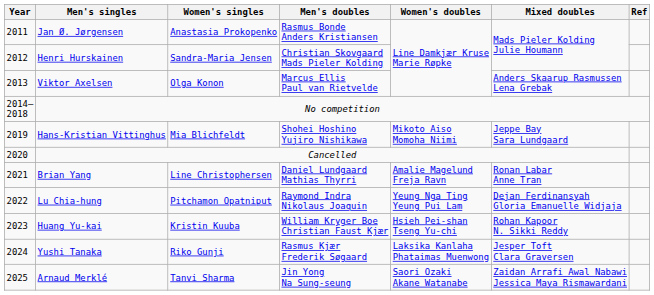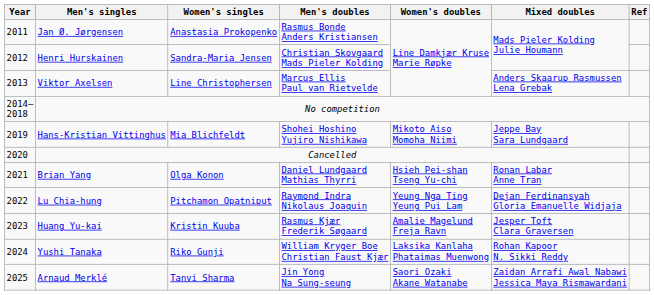 <table class=wikitable style="font-size:90%;">
 <tr>
 <th>Year</th>
 <th>Men's singles</th>
 <th>Women's singles</th>
 <th>Men's doubles</th>
 <th>Women's doubles</th>
 <th>Mixed doubles</th>
 <th>Ref</th>
 </tr>
 <tr>
 <td>2011</td>
 <td> <a href='#'>Jan Ø. Jørgensen</a></td>
 <td> <a href='#'>Anastasia Prokopenko</a></td>
 <td> <a href='#'>Rasmus Bonde</a><br> <a href='#'>Anders Kristiansen</a></td>
 <td rowspan=3> <a href='#'>Line Damkjær Kruse</a><br> <a href='#'>Marie Røpke</a></td>
 <td rowspan=2> <a href='#'>Mads Pieler Kolding</a><br> <a href='#'>Julie Houmann</a></td>
 <td align=center></td>
 </tr>
 <tr>
 <td>2012</td>
 <td> <a href='#'>Henri Hurskainen</a></td>
 <td> <a href='#'>Sandra-Maria Jensen</a></td>
 <td> <a href='#'>Christian Skovgaard</a><br> <a href='#'>Mads Pieler Kolding</a></td>
 <td align=center></td>
 </tr>
 <tr>
 <td>2013</td>
 <td> <a href='#'>Viktor Axelsen</a></td>
-<td> <a href='#'>Olga Konon</a></td>
+<td> <a href='#'>Line Christophersen</a></td>
 <td> <a href='#'>Marcus Ellis</a><br> <a href='#'>Paul van Rietvelde</a></td>
 <td> <a href='#'>Anders Skaarup Rasmussen</a><br> <a href='#'>Lena Grebak</a></td>
 <td align=center></td>
 </tr>
 <tr>
 <td>2014–<br>2018</td>
 <td colspan=6 align=center><em>No competition</em></td>
 </tr>
 <tr>
 <td>2019</td>
 <td> <a href='#'>Hans-Kristian Vittinghus</a></td>
 <td> <a href='#'>Mia Blichfeldt</a></td>
 <td> <a href='#'>Shohei Hoshino</a><br> <a href='#'>Yujiro Nishikawa</a></td>
 <td> <a href='#'>Mikoto Aiso</a><br> <a href='#'>Momoha Niimi</a></td>
 <td> <a href='#'>Jeppe Bay</a><br> <a href='#'>Sara Lundgaard</a></td>
 <td align=center></td>
 </tr>
 <tr>
 <td>2020</td>
 <td colspan="5" align="center"><em>Cancelled</em></td>
 <td align=center></td>
 </tr>
 <tr>
 <td>2021</td>
 <td> <a href='#'>Brian Yang</a></td>
-<td> <a href='#'>Line Christophersen</a></td>
+<td> <a href='#'>Olga Konon</a></td>
 <td> <a href='#'>Daniel Lundgaard</a><br> <a href='#'>Mathias Thyrri</a></td>
-<td> <a href='#'>Amalie Magelund</a><br> <a href='#'>Freja Ravn</a></td>
+<td> <a href='#'>Hsieh Pei-shan</a><br> <a href='#'>Tseng Yu-chi</a></td>
 <td> <a href='#'>Ronan Labar</a><br> <a href='#'>Anne Tran</a></td>
 <td align=center></td>
 </tr>
 <tr>
 <td>2022</td>
 <td> <a href='#'>Lu Chia-hung</a></td>
 <td> <a href='#'>Pitchamon Opatniput</a></td>
 <td> <a href='#'>Raymond Indra</a><br> <a href='#'>Nikolaus Joaquin</a></td>
 <td> <a href='#'>Yeung Nga Ting</a><br> <a href='#'>Yeung Pui Lam</a></td>
 <td> <a href='#'>Dejan Ferdinansyah</a><br> <a href='#'>Gloria Emanuelle Widjaja</a></td>
 <td align=center></td>
 </tr>
 <tr>
 <td>2023</td>
 <td> <a href='#'>Huang Yu-kai</a></td>
 <td> <a href='#'>Kristin Kuuba</a></td>
-<td> <a href='#'>William Kryger Boe</a><br> <a href='#'>Christian Faust Kjær</a></td>
-<td> <a href='#'>Hsieh Pei-shan</a><br> <a href='#'>Tseng Yu-chi</a></td>
-<td> <a href='#'>Rohan Kapoor</a><br> <a href='#'>N. Sikki Reddy</a></td>
+<td> <a href='#'>Rasmus Kjær</a><br> <a href='#'>Frederik Søgaard</a></td>
+<td> <a href='#'>Amalie Magelund</a><br> <a href='#'>Freja Ravn</a></td>
+<td> <a href='#'>Jesper Toft</a><br> <a href='#'>Clara Graversen</a></td>
 <td align=center></td>
 </tr>
 <tr>
 <td>2024</td>
 <td> <a href='#'>Yushi Tanaka</a></td>
 <td> <a href='#'>Riko Gunji</a></td>
-<td> <a href='#'>Rasmus Kjær</a><br> <a href='#'>Frederik Søgaard</a></td>
+<td> <a href='#'>William Kryger Boe</a><br> <a href='#'>Christian Faust Kjær</a></td>
 <td> <a href='#'>Laksika Kanlaha</a><br> <a href='#'>Phataimas Muenwong</a></td>
-<td> <a href='#'>Jesper Toft</a><br> <a href='#'>Clara Graversen</a></td>
+<td> <a href='#'>Rohan Kapoor</a><br> <a href='#'>N. Sikki Reddy</a></td>
 <td align=center></td>
 </tr>
 <tr>
 <td>2025</td>
 <td> <a href='#'>Arnaud Merklé</a></td>
 <td> <a href='#'>Tanvi Sharma</a></td>
 <td> <a href='#'>Jin Yong</a><br> <a href='#'>Na Sung-seung</a></td>
 <td> <a href='#'>Saori Ozaki</a><br> <a href='#'>Akane Watanabe</a></td>
 <td> <a href='#'>Zaidan Arrafi Awal Nabawi</a><br> <a href='#'>Jessica Maya Rismawardani</a></td>
 <td align=center></td>
 </tr>
 </table>
